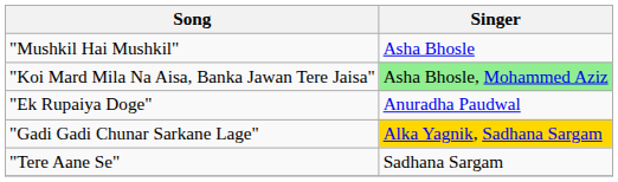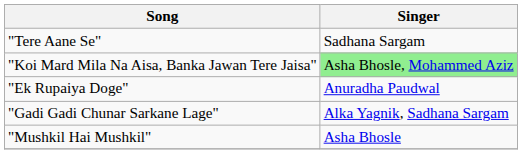 <table class="wikitable">
 <tr>
 <th>Song</th>
 <th>Singer</th>
 </tr>
 <tr>
-<td>"Mushkil Hai Mushkil"</td>
-<td><a href='#'>Asha Bhosle</a></td>
+<td>"Tere Aane Se"</td>
+<td>Sadhana Sargam</td>
 </tr>
 <tr>
 <td>"Koi Mard Mila Na Aisa, Banka Jawan Tere Jaisa"</td>
 <td style="background: lightgreen;">Asha Bhosle, <a href='#'>Mohammed Aziz</a></td>
 </tr>
 <tr>
 <td>"Ek Rupaiya Doge"</td>
 <td><a href='#'>Anuradha Paudwal</a></td>
 </tr>
 <tr>
 <td>"Gadi Gadi Chunar Sarkane Lage"</td>
-<td style="background: gold;"><a href='#'>Alka Yagnik</a>, <a href='#'>Sadhana Sargam</a></td>
+<td><a href='#'>Alka Yagnik</a>, <a href='#'>Sadhana Sargam</a></td>
 </tr>
 <tr>
-<td>"Tere Aane Se"</td>
-<td>Sadhana Sargam</td>
+<td>"Mushkil Hai Mushkil"</td>
+<td><a href='#'>Asha Bhosle</a></td>
 </tr>
 <tr>
 </tr>
 </table>
